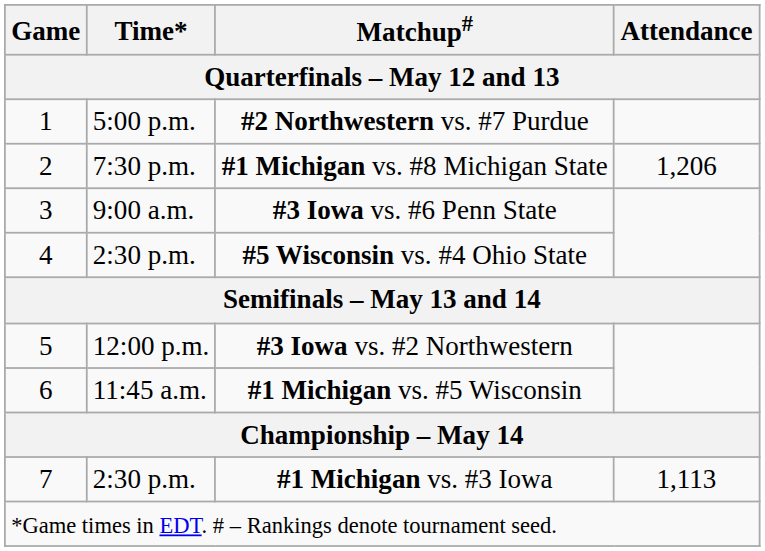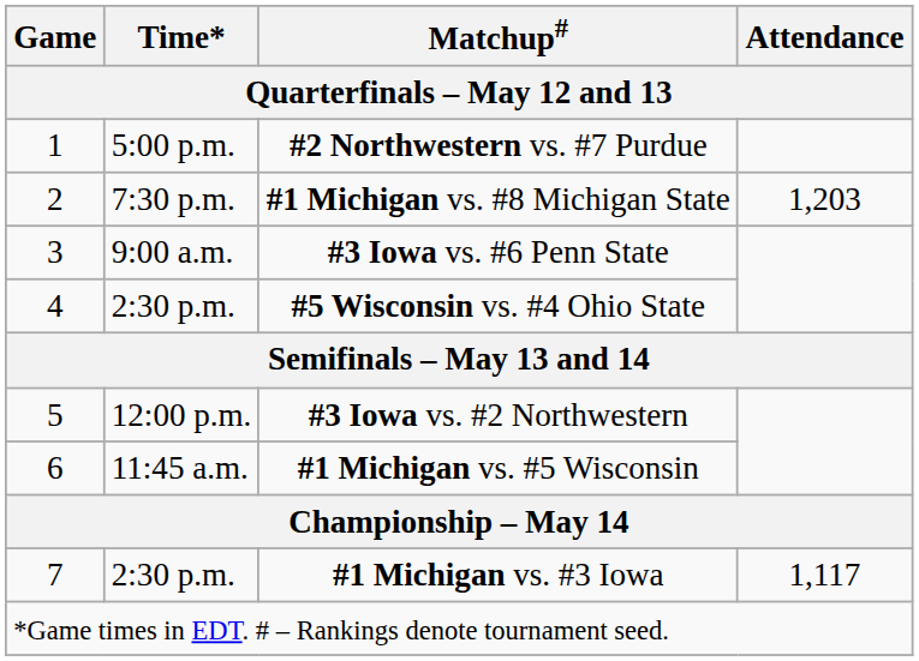 <table class="wikitable" style="font-size: 95%">
 <tr align="center">
 <th>Game</th>
 <th>Time*</th>
 <th>Matchup<sup>#</sup></th>
 <th>Attendance</th>
 </tr>
 <tr>
 <th colspan=7>Quarterfinals – May 12 and 13</th>
 </tr>
 <tr>
 <td style="text-align:center;">1</td>
 <td>5:00 p.m.</td>
 <td style="text-align:center;"><strong>#2 Northwestern</strong> vs. #7 Purdue</td>
 <td style="text-align:center;"></td>
 </tr>
 <tr>
 <td style="text-align:center;">2</td>
 <td>7:30 p.m.</td>
 <td style="text-align:center;"><strong>#1 Michigan</strong> vs. #8 Michigan State</td>
-<td style="text-align:center;">1,206</td>
+<td style="text-align:center;">1,203</td>
 </tr>
 <tr>
 <td style="text-align:center;">3</td>
 <td>9:00 a.m.</td>
 <td style="text-align:center;"><strong>#3 Iowa</strong> vs. #6 Penn State</td>
 <td rowspan=2 style="text-align:center;"></td>
 </tr>
 <tr>
 <td style="text-align:center;">4</td>
 <td>2:30 p.m.</td>
 <td style="text-align:center;"><strong>#5 Wisconsin</strong> vs. #4 Ohio State</td>
 </tr>
 <tr>
 <th colspan=7>Semifinals – May 13 and 14</th>
 </tr>
 <tr>
 <td style="text-align:center;">5</td>
 <td>12:00 p.m.</td>
 <td style="text-align:center;"><strong>#3 Iowa</strong> vs. #2 Northwestern</td>
 <td rowspan=2 style="text-align:center;"></td>
 </tr>
 <tr>
 <td style="text-align:center;">6</td>
 <td>11:45 a.m.</td>
 <td style="text-align:center;"><strong>#1 Michigan</strong> vs. #5 Wisconsin</td>
 </tr>
 <tr>
 <th colspan=7>Championship – May 14</th>
 </tr>
 <tr>
 <td style="text-align:center;">7</td>
 <td>2:30 p.m.</td>
 <td style="text-align:center;"><strong>#1 Michigan</strong> vs. #3 Iowa</td>
-<td style="text-align:center;">1,113</td>
+<td style="text-align:center;">1,117</td>
 </tr>
 <tr>
 <td colspan=7><small>*Game times in <a href='#'>EDT</a>. # – Rankings denote tournament seed.</small></td>
 </tr>
 </table>
